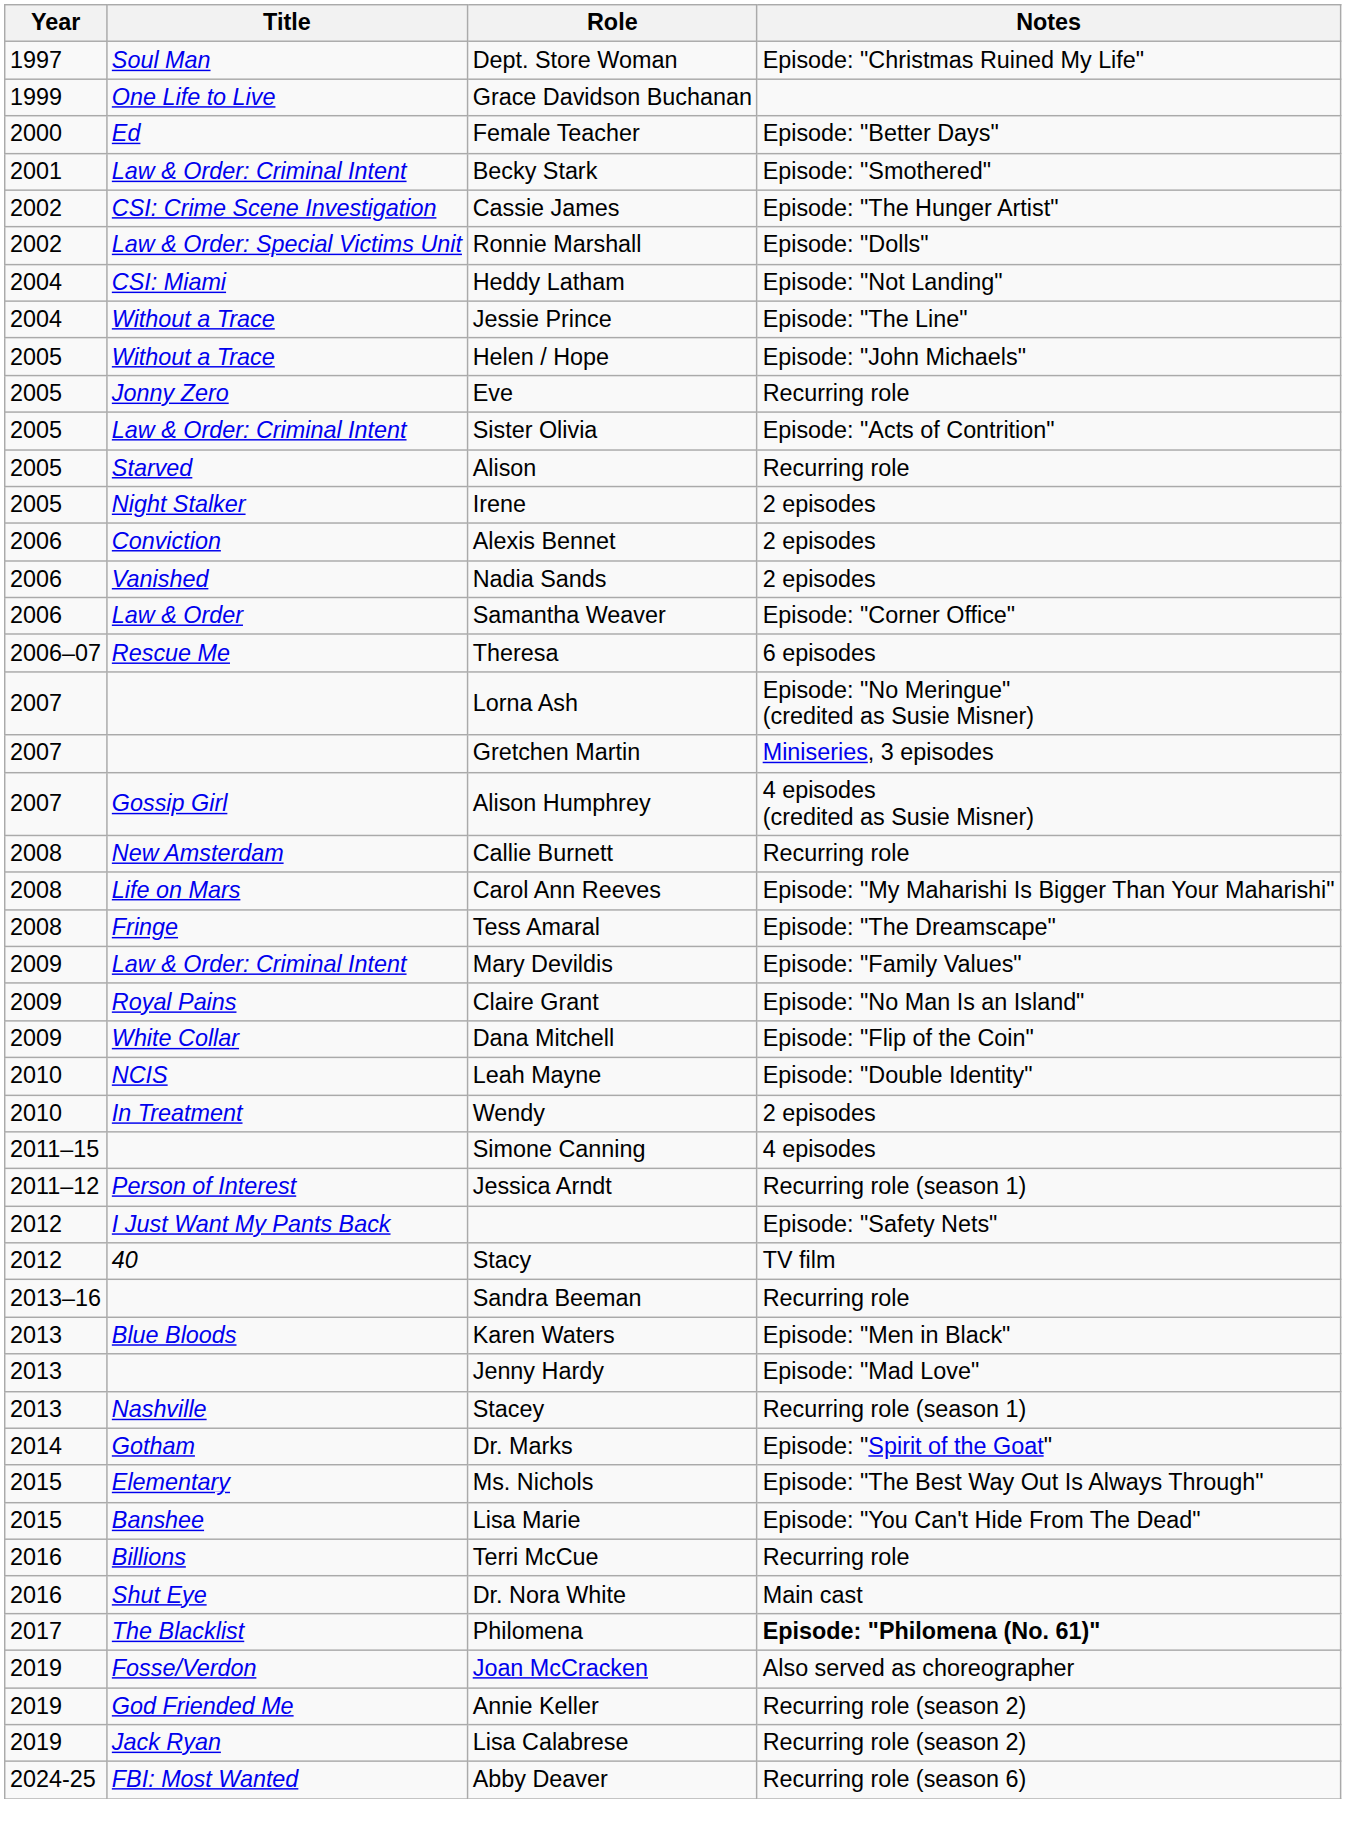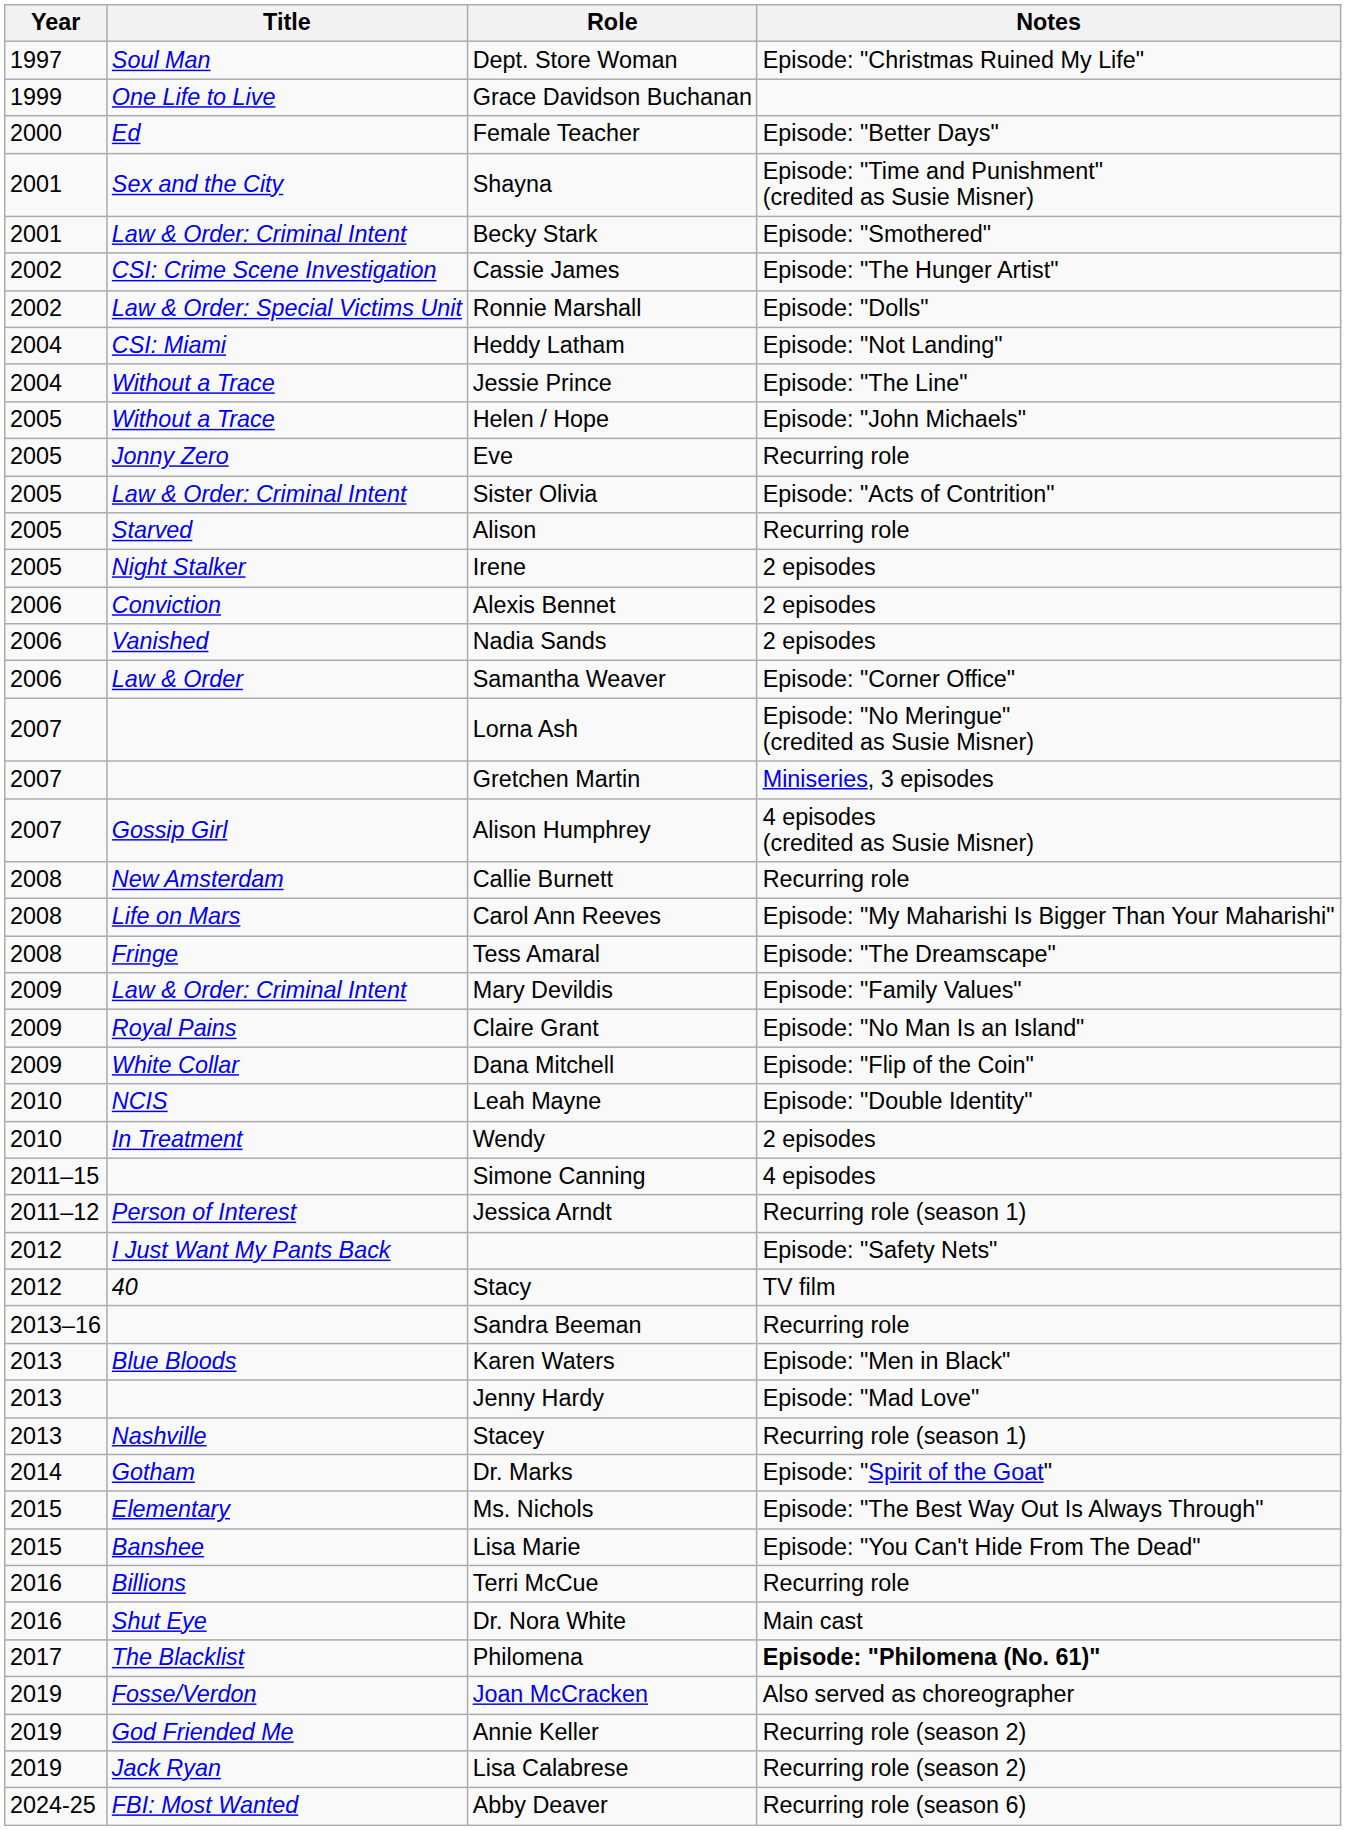 <table class="wikitable sortable">
 <tr>
 <th>Year</th>
 <th>Title</th>
 <th>Role</th>
 <th class="unsortable">Notes</th>
 </tr>
 <tr>
 <td>1997</td>
 <td><em><a href='#'>Soul Man</a></em></td>
 <td>Dept. Store Woman</td>
 <td>Episode: "Christmas Ruined My Life"</td>
 </tr>
 <tr>
 <td>1999</td>
 <td><em><a href='#'>One Life to Live</a></em></td>
 <td>Grace Davidson Buchanan</td>
 <td></td>
 </tr>
 <tr>
 <td>2000</td>
 <td><em><a href='#'>Ed</a></em></td>
 <td>Female Teacher</td>
 <td>Episode: "Better Days"</td>
+</tr>
+<tr>
+<td>2001</td>
+<td><em><a href='#'>Sex and the City</a></em></td>
+<td>Shayna</td>
+<td>Episode: "Time and Punishment"<br>(credited as Susie Misner)</td>
 </tr>
 <tr>
 <td>2001</td>
 <td><em><a href='#'>Law & Order: Criminal Intent</a></em></td>
 <td>Becky Stark</td>
 <td>Episode: "Smothered"</td>
 </tr>
 <tr>
 <td>2002</td>
 <td><em><a href='#'>CSI: Crime Scene Investigation</a></em></td>
 <td>Cassie James</td>
 <td>Episode: "The Hunger Artist"</td>
 </tr>
 <tr>
 <td>2002</td>
 <td><em><a href='#'>Law & Order: Special Victims Unit</a></em></td>
 <td>Ronnie Marshall</td>
 <td>Episode: "Dolls"</td>
 </tr>
 <tr>
 <td>2004</td>
 <td><em><a href='#'>CSI: Miami</a></em></td>
 <td>Heddy Latham</td>
 <td>Episode: "Not Landing"</td>
 </tr>
 <tr>
 <td>2004</td>
 <td><em><a href='#'>Without a Trace</a></em></td>
 <td>Jessie Prince</td>
 <td>Episode: "The Line"</td>
 </tr>
 <tr>
 <td>2005</td>
 <td><em><a href='#'>Without a Trace</a></em></td>
 <td>Helen / Hope</td>
 <td>Episode: "John Michaels"</td>
 </tr>
 <tr>
 <td>2005</td>
 <td><em><a href='#'>Jonny Zero</a></em></td>
 <td>Eve</td>
 <td>Recurring role</td>
 </tr>
 <tr>
 <td>2005</td>
 <td><em><a href='#'>Law & Order: Criminal Intent</a></em></td>
 <td>Sister Olivia</td>
 <td>Episode: "Acts of Contrition"</td>
 </tr>
 <tr>
 <td>2005</td>
 <td><em><a href='#'>Starved</a></em></td>
 <td>Alison</td>
 <td>Recurring role</td>
 </tr>
 <tr>
 <td>2005</td>
 <td><em><a href='#'>Night Stalker</a></em></td>
 <td>Irene</td>
 <td>2 episodes</td>
 </tr>
 <tr>
 <td>2006</td>
 <td><em><a href='#'>Conviction</a></em></td>
 <td>Alexis Bennet</td>
 <td>2 episodes</td>
 </tr>
 <tr>
 <td>2006</td>
 <td><em><a href='#'>Vanished</a></em></td>
 <td>Nadia Sands</td>
 <td>2 episodes</td>
 </tr>
 <tr>
 <td>2006</td>
 <td><em><a href='#'>Law & Order</a></em></td>
 <td>Samantha Weaver</td>
 <td>Episode: "Corner Office"</td>
-</tr>
-<tr>
-<td>2006–07</td>
-<td><em><a href='#'>Rescue Me</a></em></td>
-<td>Theresa</td>
-<td>6 episodes</td>
 </tr>
 <tr>
 <td>2007</td>
 <td><em></em></td>
 <td>Lorna Ash</td>
 <td>Episode: "No Meringue"<br>(credited as Susie Misner)</td>
 </tr>
 <tr>
 <td>2007</td>
 <td><em></em></td>
 <td>Gretchen Martin</td>
 <td><a href='#'>Miniseries</a>, 3 episodes</td>
 </tr>
 <tr>
 <td>2007</td>
 <td><em><a href='#'>Gossip Girl</a></em></td>
 <td>Alison Humphrey</td>
 <td>4 episodes<br>(credited as Susie Misner)</td>
 </tr>
 <tr>
 <td>2008</td>
 <td><em><a href='#'>New Amsterdam</a></em></td>
 <td>Callie Burnett</td>
 <td>Recurring role</td>
 </tr>
 <tr>
 <td>2008</td>
 <td><em><a href='#'>Life on Mars</a></em></td>
 <td>Carol Ann Reeves</td>
 <td>Episode: "My Maharishi Is Bigger Than Your Maharishi"</td>
 </tr>
 <tr>
 <td>2008</td>
 <td><em><a href='#'>Fringe</a></em></td>
 <td>Tess Amaral</td>
 <td>Episode: "The Dreamscape"</td>
 </tr>
 <tr>
 <td>2009</td>
 <td><em><a href='#'>Law & Order: Criminal Intent</a></em></td>
 <td>Mary Devildis</td>
 <td>Episode: "Family Values"</td>
 </tr>
 <tr>
 <td>2009</td>
 <td><em><a href='#'>Royal Pains</a></em></td>
 <td>Claire Grant</td>
 <td>Episode: "No Man Is an Island"</td>
 </tr>
 <tr>
 <td>2009</td>
 <td><em><a href='#'>White Collar</a></em></td>
 <td>Dana Mitchell</td>
 <td>Episode: "Flip of the Coin"</td>
 </tr>
 <tr>
 <td>2010</td>
 <td><em><a href='#'>NCIS</a></em></td>
 <td>Leah Mayne</td>
 <td>Episode: "Double Identity"</td>
 </tr>
 <tr>
 <td>2010</td>
 <td><em><a href='#'>In Treatment</a></em></td>
 <td>Wendy</td>
 <td>2 episodes</td>
 </tr>
 <tr>
 <td>2011–15</td>
 <td><em></em></td>
 <td>Simone Canning</td>
 <td>4 episodes</td>
 </tr>
 <tr>
 <td>2011–12</td>
 <td><em><a href='#'>Person of Interest</a></em></td>
 <td>Jessica Arndt</td>
 <td>Recurring role (season 1)</td>
 </tr>
 <tr>
 <td>2012</td>
 <td><em><a href='#'>I Just Want My Pants Back</a></em></td>
 <td></td>
 <td>Episode: "Safety Nets"</td>
 </tr>
 <tr>
 <td>2012</td>
 <td><em>40</em></td>
 <td>Stacy</td>
 <td>TV film</td>
 </tr>
 <tr>
 <td>2013–16</td>
 <td><em></em></td>
 <td>Sandra Beeman</td>
 <td>Recurring role</td>
 </tr>
 <tr>
 <td>2013</td>
 <td><em><a href='#'>Blue Bloods</a></em></td>
 <td>Karen Waters</td>
 <td>Episode: "Men in Black"</td>
 </tr>
 <tr>
 <td>2013</td>
 <td><em></em></td>
 <td>Jenny Hardy</td>
 <td>Episode: "Mad Love"</td>
 </tr>
 <tr>
 <td>2013</td>
 <td><em><a href='#'>Nashville</a></em></td>
 <td>Stacey</td>
 <td>Recurring role (season 1)</td>
 </tr>
 <tr>
 <td>2014</td>
 <td><em><a href='#'>Gotham</a></em></td>
 <td>Dr. Marks</td>
 <td>Episode: "<a href='#'>Spirit of the Goat</a>"</td>
 </tr>
 <tr>
 <td>2015</td>
 <td><em><a href='#'>Elementary</a></em></td>
 <td>Ms. Nichols</td>
 <td>Episode: "The Best Way Out Is Always Through"</td>
 </tr>
 <tr>
 <td>2015</td>
 <td><em><a href='#'>Banshee</a></em></td>
 <td>Lisa Marie</td>
 <td>Episode: "You Can't Hide From The Dead"</td>
 </tr>
 <tr>
 <td>2016</td>
 <td><em><a href='#'>Billions</a></em></td>
 <td>Terri McCue</td>
 <td>Recurring role</td>
 </tr>
 <tr>
 <td>2016</td>
 <td><em><a href='#'>Shut Eye</a></em></td>
 <td>Dr. Nora White</td>
 <td>Main cast</td>
 </tr>
 <tr>
 <td>2017</td>
 <td><em><a href='#'>The Blacklist</a></em></td>
 <td>Philomena</td>
 <td><strong>Episode: "Philomena (No. 61)"</strong></td>
 </tr>
 <tr>
 <td>2019</td>
 <td><em><a href='#'>Fosse/Verdon</a></em></td>
 <td><a href='#'>Joan McCracken</a></td>
 <td>Also served as choreographer</td>
 </tr>
 <tr>
 <td>2019</td>
 <td><em><a href='#'>God Friended Me</a></em></td>
 <td>Annie Keller</td>
 <td>Recurring role (season 2)</td>
 </tr>
 <tr>
 <td>2019</td>
 <td><em><a href='#'>Jack Ryan</a></em></td>
 <td>Lisa Calabrese</td>
 <td>Recurring role (season 2)</td>
 </tr>
 <tr>
 <td>2024-25</td>
 <td><em><a href='#'>FBI: Most Wanted</a></em></td>
 <td>Abby Deaver</td>
 <td>Recurring role (season 6)</td>
 </tr>
 </table>
